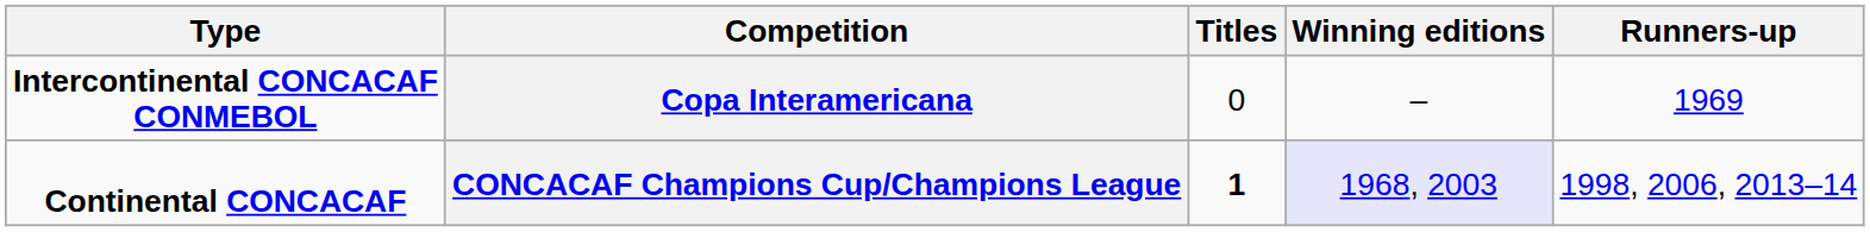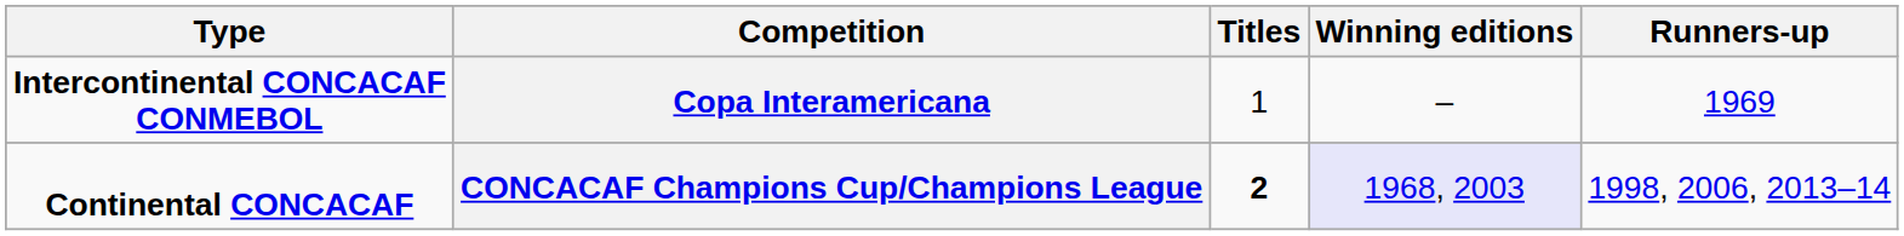 <table class="wikitable plainrowheaders" style="font-size:95%; text-align: center;">
 <tr>
 <th>Type</th>
 <th>Competition</th>
 <th>Titles</th>
 <th>Winning editions</th>
 <th>Runners-up</th>
 </tr>
 <tr>
 <td rowspan="1"><strong>Intercontinental <a href='#'>CONCACAF</a><br><a href='#'>CONMEBOL</a></strong></td>
 <th scope="col"><a href='#'>Copa Interamericana</a></th>
-<td>0</td>
+<td>1</td>
 <td>–</td>
 <td><a href='#'>1969</a></td>
 </tr>
 <tr>
 <td rowspan="1"><br><strong>Continental <a href='#'>CONCACAF</a></strong></td>
 <th scope=col><a href='#'>CONCACAF Champions Cup/Champions League</a></th>
-<td><strong>1</strong></td>
+<td><strong>2</strong></td>
 <td style="background: lavender;"><a href='#'>1968</a>, <a href='#'>2003</a></td>
 <td><a href='#'>1998</a>, <a href='#'>2006</a>, <a href='#'>2013–14</a></td>
 </tr>
 </table>
